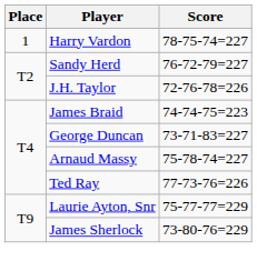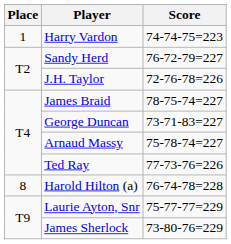 <table class=wikitable>
 <tr>
 <th>Place</th>
 <th>Player</th>
 <th>Score</th>
 </tr>
 <tr>
 <td align=center>1</td>
 <td> <a href='#'>Harry Vardon</a></td>
-<td>78-75-74=227</td>
+<td>74-74-75=223</td>
 </tr>
 <tr>
 <td rowspan=2 align=center>T2</td>
 <td> <a href='#'>Sandy Herd</a></td>
 <td>76-72-79=227</td>
 </tr>
 <tr>
 <td> <a href='#'>J.H. Taylor</a></td>
 <td>72-76-78=226</td>
 </tr>
 <tr>
 <td rowspan=4 align=center>T4</td>
 <td> <a href='#'>James Braid</a></td>
-<td>74-74-75=223</td>
+<td>78-75-74=227</td>
 </tr>
 <tr>
 <td> <a href='#'>George Duncan</a></td>
 <td>73-71-83=227</td>
 </tr>
 <tr>
 <td> <a href='#'>Arnaud Massy</a></td>
 <td>75-78-74=227</td>
 </tr>
 <tr>
 <td> <a href='#'>Ted Ray</a></td>
 <td>77-73-76=226</td>
 </tr>
 <tr>
+<td align=center>8</td>
+<td> <a href='#'>Harold Hilton</a> (a)</td>
+<td>76-74-78=228</td>
+</tr>
+<tr>
 <td rowspan=2 align=center>T9</td>
 <td> <a href='#'>Laurie Ayton, Snr</a></td>
 <td>75-77-77=229</td>
 </tr>
 <tr>
 <td> <a href='#'>James Sherlock</a></td>
 <td>73-80-76=229</td>
 </tr>
 </table>
